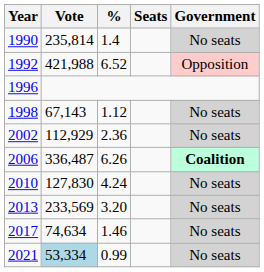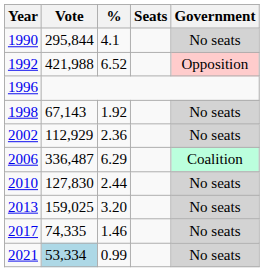 <table class="wikitable">
 <tr>
 <th>Year</th>
 <th>Vote</th>
 <th>%</th>
 <th>Seats</th>
 <th>Government</th>
 </tr>
 <tr>
 <td><a href='#'>1990</a></td>
-<td>235,814</td>
-<td>1.4</td>
+<td>295,844</td>
+<td>4.1</td>
 <td></td>
 <td style="background:Lightgray;" align=center>No seats</td>
 </tr>
 <tr>
 <td><a href='#'>1992</a></td>
 <td>421,988</td>
 <td>6.52</td>
 <td></td>
 <td style="background:#fcc;" align=center>Opposition</td>
 </tr>
 <tr>
 <td><a href='#'>1996</a></td>
 <td colspan="5"></td>
 </tr>
 <tr>
 <td><a href='#'>1998</a></td>
 <td>67,143</td>
-<td>1.12</td>
+<td>1.92</td>
 <td></td>
 <td style="background:Lightgray;" align=center>No seats</td>
 </tr>
 <tr>
 <td><a href='#'>2002</a></td>
 <td>112,929</td>
 <td>2.36</td>
 <td></td>
 <td style="background:Lightgray;" align=center>No seats</td>
 </tr>
 <tr>
 <td><a href='#'>2006</a></td>
 <td>336,487</td>
-<td>6.26</td>
+<td>6.29</td>
 <td></td>
-<td style="background:#bfd;" align=center><strong>Coalition</strong></td>
+<td style="background:#bfd;" align=center>Coalition</td>
 </tr>
 <tr>
 <td><a href='#'>2010</a></td>
 <td>127,830</td>
-<td>4.24</td>
+<td>2.44</td>
 <td></td>
 <td style="background:Lightgray;" align=center>No seats</td>
 </tr>
 <tr>
 <td><a href='#'>2013</a></td>
-<td>233,569</td>
+<td>159,025</td>
 <td>3.20</td>
 <td></td>
 <td style="background:Lightgray;" align=center>No seats</td>
 </tr>
 <tr>
 <td><a href='#'>2017</a></td>
-<td>74,634</td>
+<td>74,335</td>
 <td>1.46</td>
 <td></td>
 <td style="background:Lightgray;" align=center>No seats</td>
 </tr>
 <tr>
 <td><a href='#'>2021</a></td>
 <td style="background: lightblue;">53,334</td>
 <td>0.99</td>
 <td></td>
 <td style="background:Lightgray;" align=center>No seats</td>
 </tr>
 </table>
